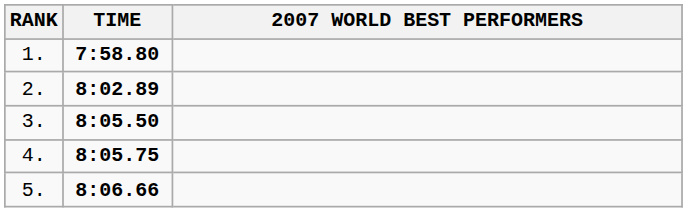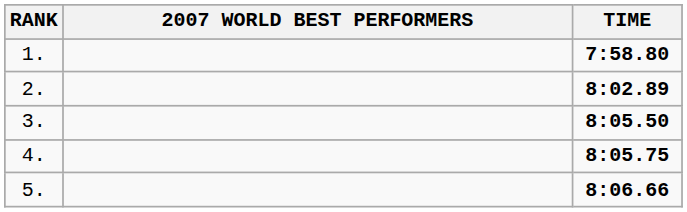 <table class="wikitable" style="border-collapse: collapse; font-size: 90%;">
 <tr>
 <th>RANK</th>
+<th align="center" style="width: 25em">2007 WORLD BEST PERFORMERS</th>
 <th align="center" style="width: 5em">TIME</th>
-<th align="center" style="width: 25em">2007 WORLD BEST PERFORMERS</th>
 </tr>
 <tr>
 <td align="center">1.</td>
+<td></td>
 <td align="center"><strong>7:58.80</strong></td>
-<td></td>
 </tr>
 <tr>
 <td align="center">2.</td>
+<td></td>
 <td align="center"><strong>8:02.89</strong></td>
-<td></td>
 </tr>
 <tr>
 <td align="center">3.</td>
+<td></td>
 <td align="center"><strong>8:05.50</strong></td>
-<td></td>
 </tr>
 <tr>
 <td align="center">4.</td>
+<td></td>
 <td align="center"><strong>8:05.75</strong></td>
-<td></td>
 </tr>
 <tr>
 <td align="center">5.</td>
+<td></td>
 <td align="center"><strong>8:06.66</strong></td>
-<td></td>
 </tr>
 </table>
